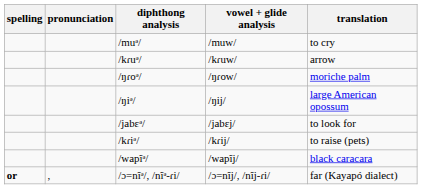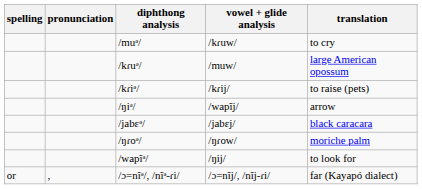 <table class="wikitable">
 <tr>
 <th>spelling</th>
 <th>pronunciation</th>
 <th>diphthong analysis</th>
 <th>vowel + glide analysis</th>
 <th>translation</th>
 </tr>
 <tr>
 <td></td>
 <td></td>
 <td>/muᵊ/</td>
-<td>/muw/</td>
+<td>/kɾuw/</td>
 <td>to cry</td>
 </tr>
 <tr>
 <td></td>
 <td></td>
 <td>/kɾuᵊ/</td>
-<td>/kɾuw/</td>
+<td>/muw/</td>
+<td><a href='#'>large American opossum</a></td>
+</tr>
+<tr>
+<td></td>
+<td></td>
+<td>/kɾiᵊ/</td>
+<td>/kɾij/</td>
+<td>to raise (pets)</td>
+</tr>
+<tr>
+<td></td>
+<td></td>
+<td>/ŋiᵊ/</td>
+<td>/wapĩj/</td>
 <td>arrow</td>
+</tr>
+<tr>
+<td></td>
+<td></td>
+<td>/jabɛᵊ/</td>
+<td>/jabɛj/</td>
+<td><a href='#'>black caracara</a></td>
 </tr>
 <tr>
 <td></td>
 <td></td>
 <td>/ŋɾoᵊ/</td>
 <td>/ŋɾow/</td>
 <td><a href='#'>moriche palm</a></td>
 </tr>
 <tr>
 <td></td>
 <td></td>
-<td>/ŋiᵊ/</td>
+<td>/wapĩᵊ/</td>
 <td>/ŋij/</td>
-<td><a href='#'>large American opossum</a></td>
-</tr>
-<tr>
-<td></td>
-<td></td>
-<td>/jabɛᵊ/</td>
-<td>/jabɛj/</td>
 <td>to look for</td>
 </tr>
 <tr>
-<td></td>
-<td></td>
-<td>/kɾiᵊ/</td>
-<td>/kɾij/</td>
-<td>to raise (pets)</td>
-</tr>
-<tr>
-<td></td>
-<td></td>
-<td>/wapĩᵊ/</td>
-<td>/wapĩj/</td>
-<td><a href='#'>black caracara</a></td>
-</tr>
-<tr>
-<td><strong> or </strong></td>
+<td> or </td>
 <td>, </td>
 <td>/ɔ=nĩᵊ/, /nĩᵊ-ɾi/</td>
 <td>/ɔ=nĩj/, /nĩj-ɾi/</td>
 <td>far (Kayapó dialect)</td>
 </tr>
 </table>
